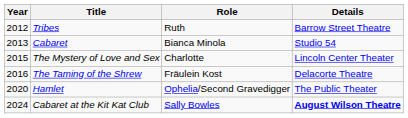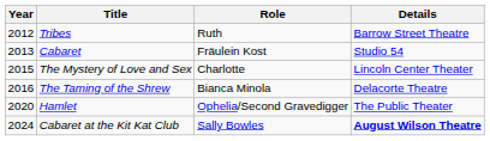 <table class="wikitable sortable">
 <tr>
 <th>Year</th>
 <th>Title</th>
 <th>Role</th>
 <th class="unsortable">Details</th>
 </tr>
 <tr>
 <td>2012</td>
 <td><em><a href='#'>Tribes</a></em></td>
 <td>Ruth</td>
 <td><a href='#'>Barrow Street Theatre</a></td>
 </tr>
 <tr>
 <td>2013</td>
 <td><em><a href='#'>Cabaret</a></em></td>
-<td>Bianca Minola</td>
+<td>Fräulein Kost</td>
 <td><a href='#'>Studio 54</a></td>
 </tr>
 <tr>
 <td>2015</td>
 <td><em>The Mystery of Love and Sex</em></td>
 <td>Charlotte</td>
 <td><a href='#'>Lincoln Center Theater</a></td>
 </tr>
 <tr>
 <td>2016</td>
 <td><em><a href='#'>The Taming of the Shrew</a></em></td>
-<td>Fräulein Kost</td>
+<td>Bianca Minola</td>
 <td><a href='#'>Delacorte Theatre</a></td>
 </tr>
 <tr>
 <td>2020</td>
 <td><em><a href='#'>Hamlet</a></em></td>
 <td><a href='#'>Ophelia</a>/Second Gravedigger</td>
 <td><a href='#'>The Public Theater</a></td>
 </tr>
 <tr>
 <td>2024</td>
 <td><em>Cabaret at the Kit Kat Club</em></td>
 <td><a href='#'>Sally Bowles</a></td>
 <td><strong><a href='#'>August Wilson Theatre</a></strong></td>
 </tr>
 </table>
